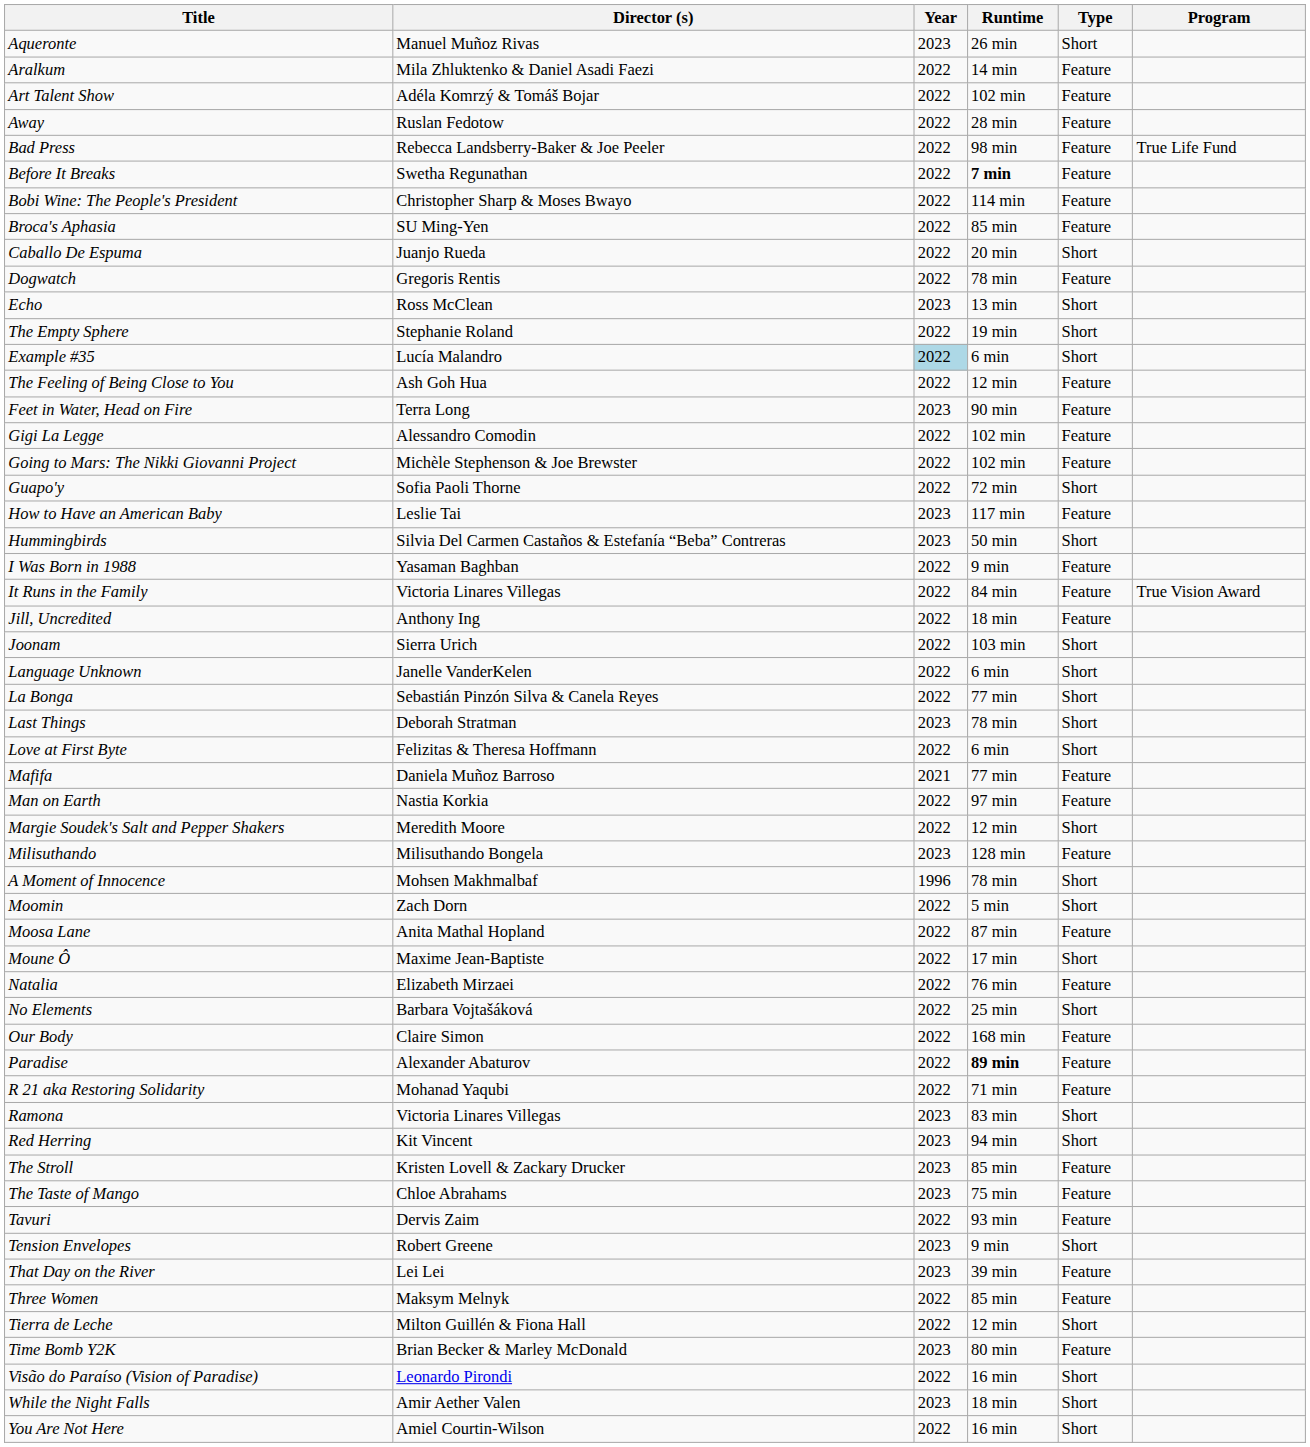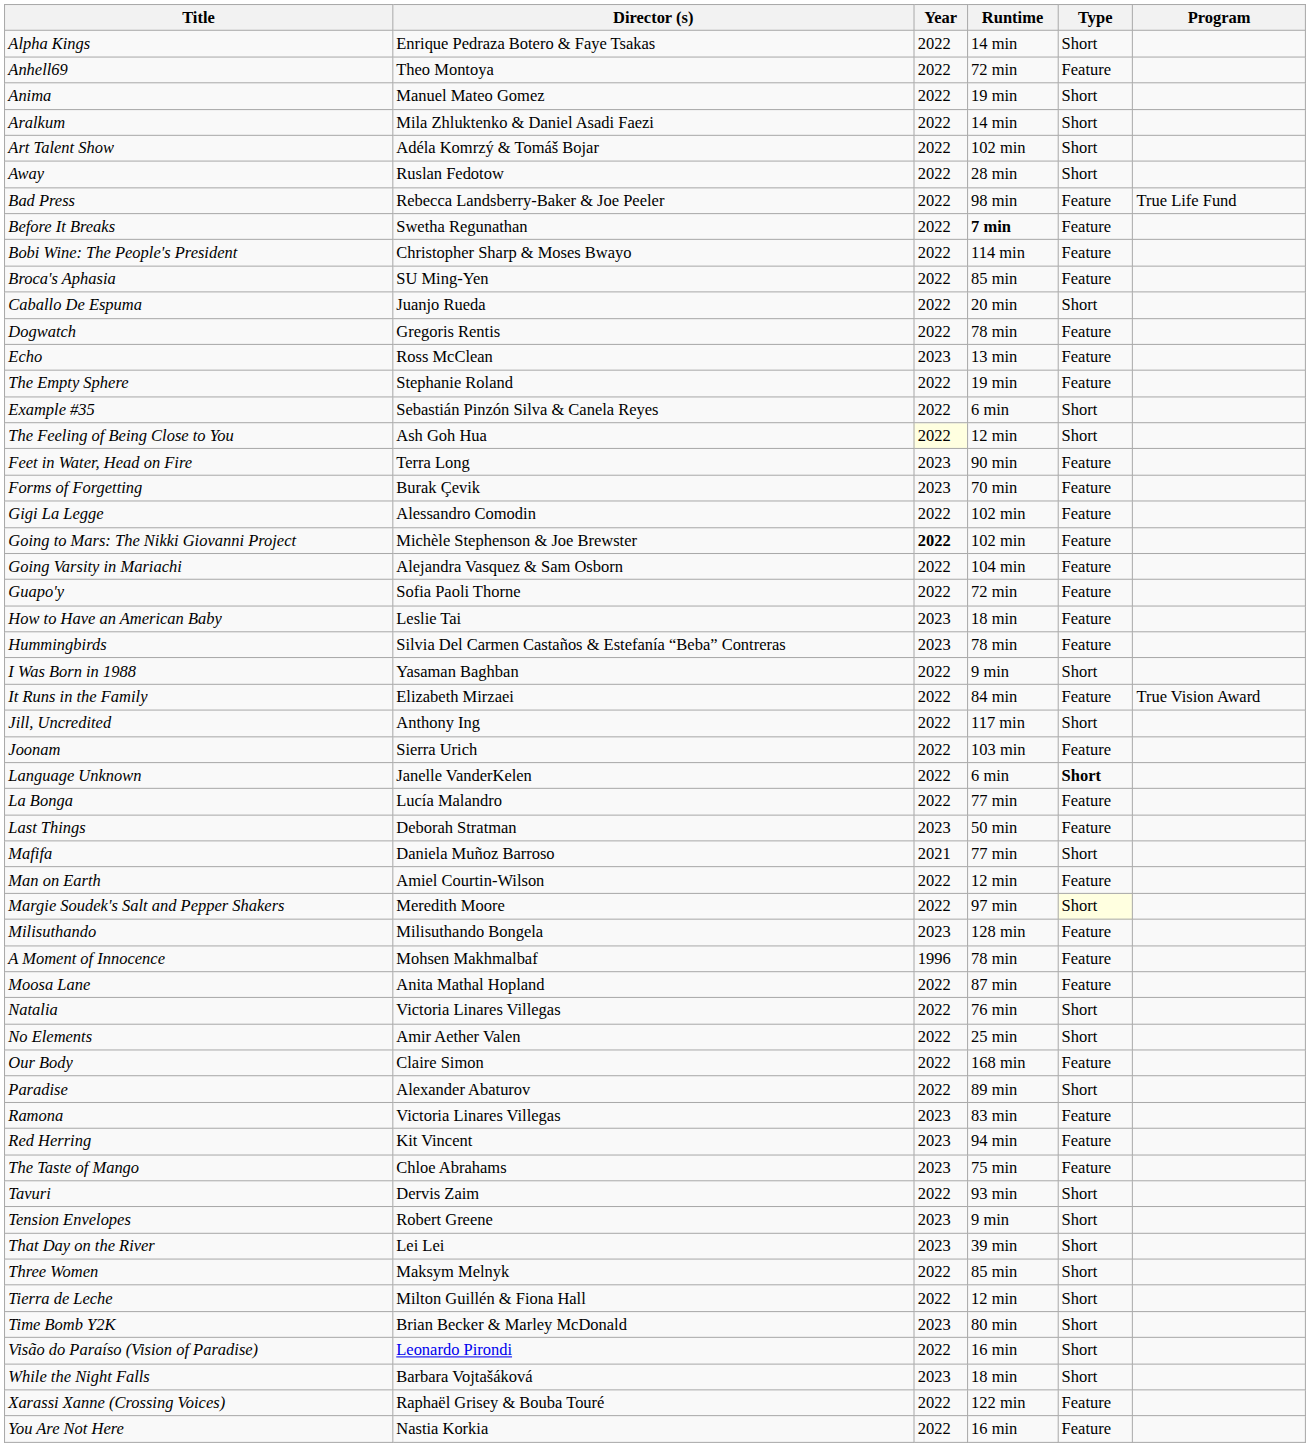 <table class="wikitable sortable" width=100%>
 <tr>
 <th>Title</th>
 <th>Director (s)</th>
 <th>Year</th>
 <th>Runtime</th>
 <th>Type</th>
 <th>Program</th>
 </tr>
 <tr>
-<td><em>Aqueronte</em></td>
-<td>Manuel Muñoz Rivas</td>
-<td>2023</td>
-<td>26 min</td>
+<td><em>Alpha Kings</em></td>
+<td>Enrique Pedraza Botero & Faye Tsakas</td>
+<td>2022</td>
+<td>14 min</td>
+<td>Short</td>
+<td></td>
+</tr>
+<tr>
+<td><em>Anhell69</em></td>
+<td>Theo Montoya</td>
+<td>2022</td>
+<td>72 min</td>
+<td>Feature</td>
+<td></td>
+</tr>
+<tr>
+<td><em>Anima</em></td>
+<td>Manuel Mateo Gomez</td>
+<td>2022</td>
+<td>19 min</td>
 <td>Short</td>
 <td></td>
 </tr>
 <tr>
 <td><em>Aralkum</em></td>
 <td>Mila Zhluktenko & Daniel Asadi Faezi</td>
 <td>2022</td>
 <td>14 min</td>
-<td>Feature</td>
+<td>Short</td>
 <td></td>
 </tr>
 <tr>
 <td><em>Art Talent Show</em></td>
 <td>Adéla Komrzý & Tomáš Bojar</td>
 <td>2022</td>
 <td>102 min</td>
-<td>Feature</td>
+<td>Short</td>
 <td></td>
 </tr>
 <tr>
 <td><em>Away</em></td>
 <td>Ruslan Fedotow</td>
 <td>2022</td>
 <td>28 min</td>
-<td>Feature</td>
+<td>Short</td>
 <td></td>
 </tr>
 <tr>
 <td><em>Bad Press</em></td>
 <td>Rebecca Landsberry-Baker & Joe Peeler</td>
 <td>2022</td>
 <td>98 min</td>
 <td>Feature</td>
 <td>True Life Fund</td>
 </tr>
 <tr>
 <td><em>Before It Breaks</em></td>
 <td>Swetha Regunathan</td>
 <td>2022</td>
 <td><strong>7 min</strong></td>
 <td>Feature</td>
 <td></td>
 </tr>
 <tr>
 <td><em>Bobi Wine: The People's President</em></td>
 <td>Christopher Sharp & Moses Bwayo</td>
 <td>2022</td>
 <td>114 min</td>
 <td>Feature</td>
 <td></td>
 </tr>
 <tr>
 <td><em>Broca's Aphasia</em></td>
 <td>SU Ming-Yen</td>
 <td>2022</td>
 <td>85 min</td>
 <td>Feature</td>
 <td></td>
 </tr>
 <tr>
 <td><em>Caballo De Espuma</em></td>
 <td>Juanjo Rueda</td>
 <td>2022</td>
 <td>20 min</td>
 <td>Short</td>
 <td></td>
 </tr>
 <tr>
 <td><em>Dogwatch</em></td>
 <td>Gregoris Rentis</td>
 <td>2022</td>
 <td>78 min</td>
 <td>Feature</td>
 <td></td>
 </tr>
 <tr>
 <td><em>Echo</em></td>
 <td>Ross McClean</td>
 <td>2023</td>
 <td>13 min</td>
-<td>Short</td>
+<td>Feature</td>
 <td></td>
 </tr>
 <tr>
 <td><em>The Empty Sphere</em></td>
 <td>Stephanie Roland</td>
 <td>2022</td>
 <td>19 min</td>
-<td>Short</td>
+<td>Feature</td>
 <td></td>
 </tr>
 <tr>
 <td><em>Example #35</em></td>
-<td>Lucía Malandro</td>
-<td style="background: lightblue;">2022</td>
+<td>Sebastián Pinzón Silva & Canela Reyes</td>
+<td>2022</td>
 <td>6 min</td>
 <td>Short</td>
 <td></td>
 </tr>
 <tr>
 <td><em>The Feeling of Being Close to You</em></td>
 <td>Ash Goh Hua</td>
-<td>2022</td>
+<td style="background: lightyellow;">2022</td>
 <td>12 min</td>
-<td>Feature</td>
+<td>Short</td>
 <td></td>
 </tr>
 <tr>
 <td><em>Feet in Water, Head on Fire</em></td>
 <td>Terra Long</td>
 <td>2023</td>
 <td>90 min</td>
+<td>Feature</td>
+<td></td>
+</tr>
+<tr>
+<td><em>Forms of Forgetting</em></td>
+<td>Burak Çevik</td>
+<td>2023</td>
+<td>70 min</td>
 <td>Feature</td>
 <td></td>
 </tr>
 <tr>
 <td><em>Gigi La Legge</em></td>
 <td>Alessandro Comodin</td>
 <td>2022</td>
 <td>102 min</td>
 <td>Feature</td>
 <td></td>
 </tr>
 <tr>
 <td><em>Going to Mars: The Nikki Giovanni Project</em></td>
 <td>Michèle Stephenson & Joe Brewster</td>
+<td><strong>2022</strong></td>
+<td>102 min</td>
+<td>Feature</td>
+<td></td>
+</tr>
+<tr>
+<td><em>Going Varsity in Mariachi</em></td>
+<td>Alejandra Vasquez & Sam Osborn</td>
 <td>2022</td>
-<td>102 min</td>
+<td>104 min</td>
 <td>Feature</td>
 <td></td>
 </tr>
 <tr>
 <td><em>Guapo'y</em></td>
 <td>Sofia Paoli Thorne</td>
 <td>2022</td>
 <td>72 min</td>
-<td>Short</td>
+<td>Feature</td>
 <td></td>
 </tr>
 <tr>
 <td><em>How to Have an American Baby</em></td>
 <td>Leslie Tai</td>
 <td>2023</td>
-<td>117 min</td>
+<td>18 min</td>
 <td>Feature</td>
 <td></td>
 </tr>
 <tr>
 <td><em>Hummingbirds</em></td>
 <td>Silvia Del Carmen Castaños & Estefanía “Beba” Contreras</td>
 <td>2023</td>
-<td>50 min</td>
-<td>Short</td>
+<td>78 min</td>
+<td>Feature</td>
 <td></td>
 </tr>
 <tr>
 <td><em>I Was Born in 1988</em></td>
 <td>Yasaman Baghban</td>
 <td>2022</td>
 <td>9 min</td>
-<td>Feature</td>
+<td>Short</td>
 <td></td>
 </tr>
 <tr>
 <td><em>It Runs in the Family</em></td>
-<td>Victoria Linares Villegas</td>
+<td>Elizabeth Mirzaei</td>
 <td>2022</td>
 <td>84 min</td>
 <td>Feature</td>
 <td>True Vision Award</td>
 </tr>
 <tr>
 <td><em>Jill, Uncredited</em></td>
 <td>Anthony Ing</td>
 <td>2022</td>
-<td>18 min</td>
-<td>Feature</td>
+<td>117 min</td>
+<td>Short</td>
 <td></td>
 </tr>
 <tr>
 <td><em>Joonam</em></td>
 <td>Sierra Urich</td>
 <td>2022</td>
 <td>103 min</td>
-<td>Short</td>
+<td>Feature</td>
 <td></td>
 </tr>
 <tr>
 <td><em>Language Unknown</em></td>
 <td>Janelle VanderKelen</td>
 <td>2022</td>
 <td>6 min</td>
-<td>Short</td>
+<td><strong>Short</strong></td>
 <td></td>
 </tr>
 <tr>
 <td><em>La Bonga</em></td>
-<td>Sebastián Pinzón Silva & Canela Reyes</td>
+<td>Lucía Malandro</td>
 <td>2022</td>
 <td>77 min</td>
-<td>Short</td>
+<td>Feature</td>
 <td></td>
 </tr>
 <tr>
 <td><em>Last Things</em></td>
 <td>Deborah Stratman</td>
 <td>2023</td>
-<td>78 min</td>
-<td>Short</td>
-<td></td>
-</tr>
-<tr>
-<td><em>Love at First Byte</em></td>
-<td>Felizitas & Theresa Hoffmann</td>
-<td>2022</td>
-<td>6 min</td>
-<td>Short</td>
+<td>50 min</td>
+<td>Feature</td>
 <td></td>
 </tr>
 <tr>
 <td><em>Mafifa</em></td>
 <td>Daniela Muñoz Barroso</td>
 <td>2021</td>
 <td>77 min</td>
-<td>Feature</td>
+<td>Short</td>
 <td></td>
 </tr>
 <tr>
 <td><em>Man on Earth</em></td>
-<td>Nastia Korkia</td>
+<td>Amiel Courtin-Wilson</td>
 <td>2022</td>
-<td>97 min</td>
+<td>12 min</td>
 <td>Feature</td>
 <td></td>
 </tr>
 <tr>
 <td><em>Margie Soudek's Salt and Pepper Shakers</em></td>
 <td>Meredith Moore</td>
 <td>2022</td>
-<td>12 min</td>
-<td>Short</td>
+<td>97 min</td>
+<td style="background: lightyellow;">Short</td>
 <td></td>
 </tr>
 <tr>
 <td><em>Milisuthando</em></td>
 <td>Milisuthando Bongela</td>
 <td>2023</td>
 <td>128 min</td>
 <td>Feature</td>
 <td></td>
 </tr>
 <tr>
 <td><em>A Moment of Innocence</em></td>
 <td>Mohsen Makhmalbaf</td>
 <td>1996</td>
 <td>78 min</td>
-<td>Short</td>
-<td></td>
-</tr>
-<tr>
-<td><em>Moomin</em></td>
-<td>Zach Dorn</td>
-<td>2022</td>
-<td>5 min</td>
-<td>Short</td>
+<td>Feature</td>
 <td></td>
 </tr>
 <tr>
 <td><em>Moosa Lane</em></td>
 <td>Anita Mathal Hopland</td>
 <td>2022</td>
 <td>87 min</td>
 <td>Feature</td>
 <td></td>
 </tr>
 <tr>
-<td><em>Moune Ô</em></td>
-<td>Maxime Jean-Baptiste</td>
+<td><em>Natalia</em></td>
+<td>Victoria Linares Villegas</td>
 <td>2022</td>
-<td>17 min</td>
+<td>76 min</td>
 <td>Short</td>
 <td></td>
 </tr>
 <tr>
-<td><em>Natalia</em></td>
-<td>Elizabeth Mirzaei</td>
-<td>2022</td>
-<td>76 min</td>
-<td>Feature</td>
-<td></td>
-</tr>
-<tr>
 <td><em>No Elements</em></td>
-<td>Barbara Vojtašáková</td>
+<td>Amir Aether Valen</td>
 <td>2022</td>
 <td>25 min</td>
 <td>Short</td>
 <td></td>
 </tr>
 <tr>
 <td><em>Our Body</em></td>
 <td>Claire Simon</td>
 <td>2022</td>
 <td>168 min</td>
 <td>Feature</td>
 <td></td>
 </tr>
 <tr>
 <td><em>Paradise</em></td>
 <td>Alexander Abaturov</td>
 <td>2022</td>
-<td><strong>89 min</strong></td>
-<td>Feature</td>
-<td></td>
-</tr>
-<tr>
-<td><em>R 21 aka Restoring Solidarity</em></td>
-<td>Mohanad Yaqubi</td>
-<td>2022</td>
-<td>71 min</td>
-<td>Feature</td>
+<td>89 min</td>
+<td>Short</td>
 <td></td>
 </tr>
 <tr>
 <td><em>Ramona</em></td>
 <td>Victoria Linares Villegas</td>
 <td>2023</td>
 <td>83 min</td>
-<td>Short</td>
+<td>Feature</td>
 <td></td>
 </tr>
 <tr>
 <td><em>Red Herring</em></td>
 <td>Kit Vincent</td>
 <td>2023</td>
 <td>94 min</td>
-<td>Short</td>
-<td></td>
-</tr>
-<tr>
-<td><em>The Stroll</em></td>
-<td>Kristen Lovell & Zackary Drucker</td>
-<td>2023</td>
-<td>85 min</td>
 <td>Feature</td>
 <td></td>
 </tr>
 <tr>
 <td><em>The Taste of Mango</em></td>
 <td>Chloe Abrahams</td>
 <td>2023</td>
 <td>75 min</td>
 <td>Feature</td>
 <td></td>
 </tr>
 <tr>
 <td><em>Tavuri</em></td>
 <td>Dervis Zaim</td>
 <td>2022</td>
 <td>93 min</td>
-<td>Feature</td>
+<td>Short</td>
 <td></td>
 </tr>
 <tr>
 <td><em>Tension Envelopes</em></td>
 <td>Robert Greene</td>
 <td>2023</td>
 <td>9 min</td>
 <td>Short</td>
 <td></td>
 </tr>
 <tr>
 <td><em>That Day on the River</em></td>
 <td>Lei Lei</td>
 <td>2023</td>
 <td>39 min</td>
-<td>Feature</td>
+<td>Short</td>
 <td></td>
 </tr>
 <tr>
 <td><em>Three Women</em></td>
 <td>Maksym Melnyk</td>
 <td>2022</td>
 <td>85 min</td>
-<td>Feature</td>
+<td>Short</td>
 <td></td>
 </tr>
 <tr>
 <td><em>Tierra de Leche</em></td>
 <td>Milton Guillén & Fiona Hall</td>
 <td>2022</td>
 <td>12 min</td>
 <td>Short</td>
 <td></td>
 </tr>
 <tr>
 <td><em>Time Bomb Y2K</em></td>
 <td>Brian Becker & Marley McDonald</td>
 <td>2023</td>
 <td>80 min</td>
-<td>Feature</td>
+<td>Short</td>
 <td></td>
 </tr>
 <tr>
 <td><em>Visão do Paraíso (Vision of Paradise)</em></td>
 <td><a href='#'>Leonardo Pirondi</a></td>
 <td>2022</td>
 <td>16 min</td>
 <td>Short</td>
 <td></td>
 </tr>
 <tr>
 <td><em>While the Night Falls</em></td>
-<td>Amir Aether Valen</td>
+<td>Barbara Vojtašáková</td>
 <td>2023</td>
 <td>18 min</td>
 <td>Short</td>
 <td></td>
 </tr>
 <tr>
+<td><em>Xarassi Xanne (Crossing Voices)</em></td>
+<td>Raphaël Grisey & Bouba Touré</td>
+<td>2022</td>
+<td>122 min</td>
+<td>Feature</td>
+<td></td>
+</tr>
+<tr>
 <td><em>You Are Not Here</em></td>
-<td>Amiel Courtin-Wilson</td>
+<td>Nastia Korkia</td>
 <td>2022</td>
 <td>16 min</td>
-<td>Short</td>
+<td>Feature</td>
 </tr>
 </table>
